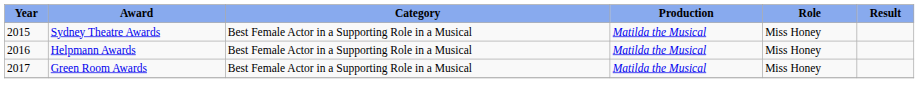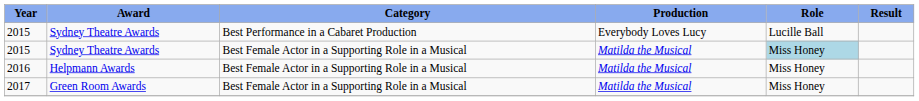 <table class="wikitable" style="width:100%;">
 <tr>
 <th style="background:#88AAEE;">Year</th>
 <th style="background:#88AAEE;">Award</th>
 <th style="background:#88AAEE;">Category</th>
 <th style="background:#88AAEE;">Production</th>
 <th style="background:#88AAEE;">Role</th>
 <th style="background:#88AAEE;">Result</th>
 </tr>
 <tr>
 <td>2015</td>
 <td><a href='#'>Sydney Theatre Awards</a></td>
+<td>Best Performance in a Cabaret Production</td>
+<td>Everybody Loves Lucy</td>
+<td>Lucille Ball</td>
+<td></td>
+</tr>
+<tr>
+<td>2015</td>
+<td><a href='#'>Sydney Theatre Awards</a></td>
 <td>Best Female Actor in a Supporting Role in a Musical</td>
 <td><em><a href='#'>Matilda the Musical</a></em></td>
-<td>Miss Honey</td>
+<td style="background: lightblue;">Miss Honey</td>
 <td></td>
 </tr>
 <tr>
 <td>2016</td>
 <td><a href='#'>Helpmann Awards</a></td>
 <td>Best Female Actor in a Supporting Role in a Musical</td>
 <td><em><a href='#'>Matilda the Musical</a></em></td>
 <td>Miss Honey</td>
 <td></td>
 </tr>
 <tr>
 <td>2017</td>
 <td><a href='#'>Green Room Awards</a></td>
 <td>Best Female Actor in a Supporting Role in a Musical</td>
 <td><em><a href='#'>Matilda the Musical</a></em></td>
 <td>Miss Honey</td>
 <td></td>
 </tr>
 <tr>
 </tr>
 </table>
